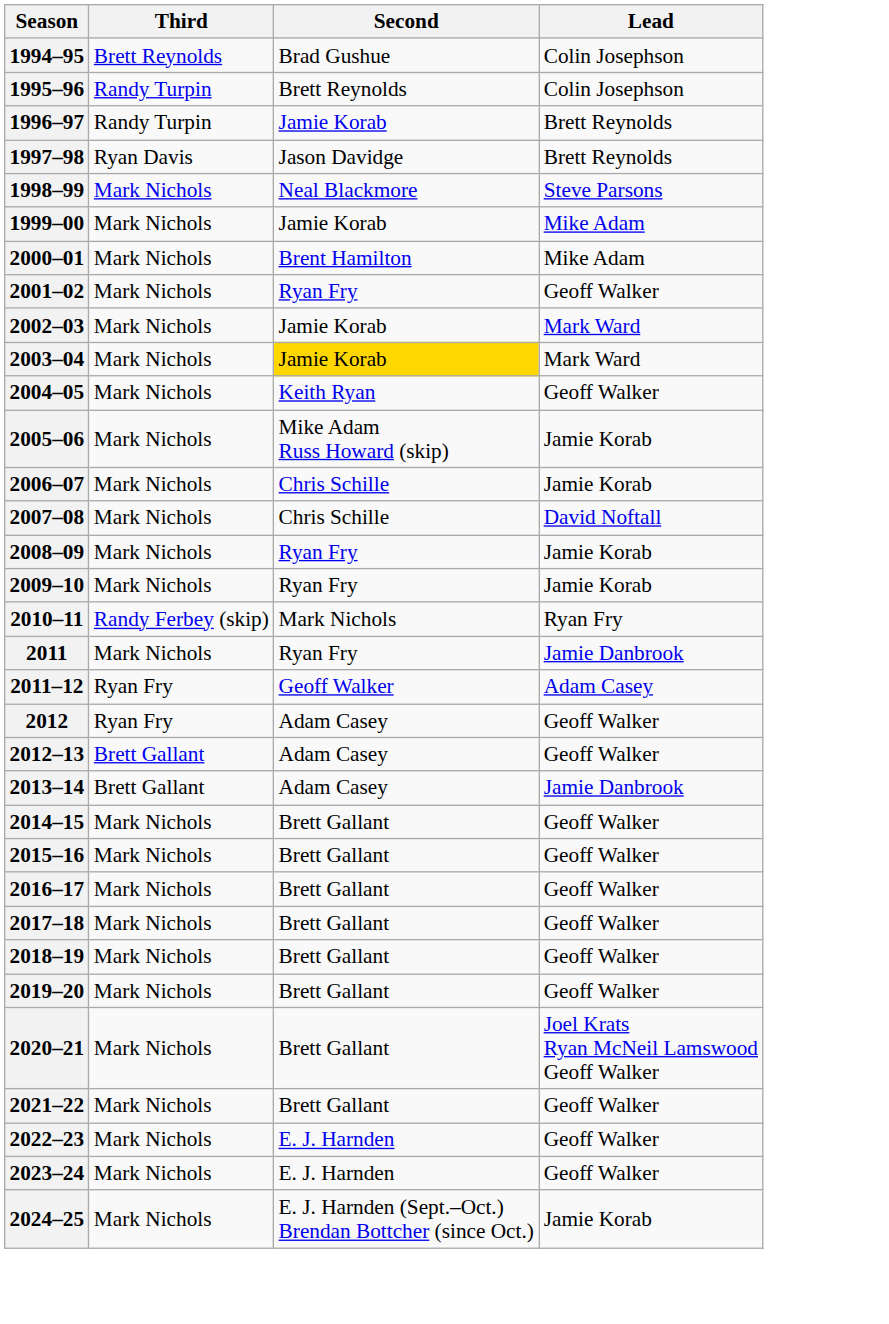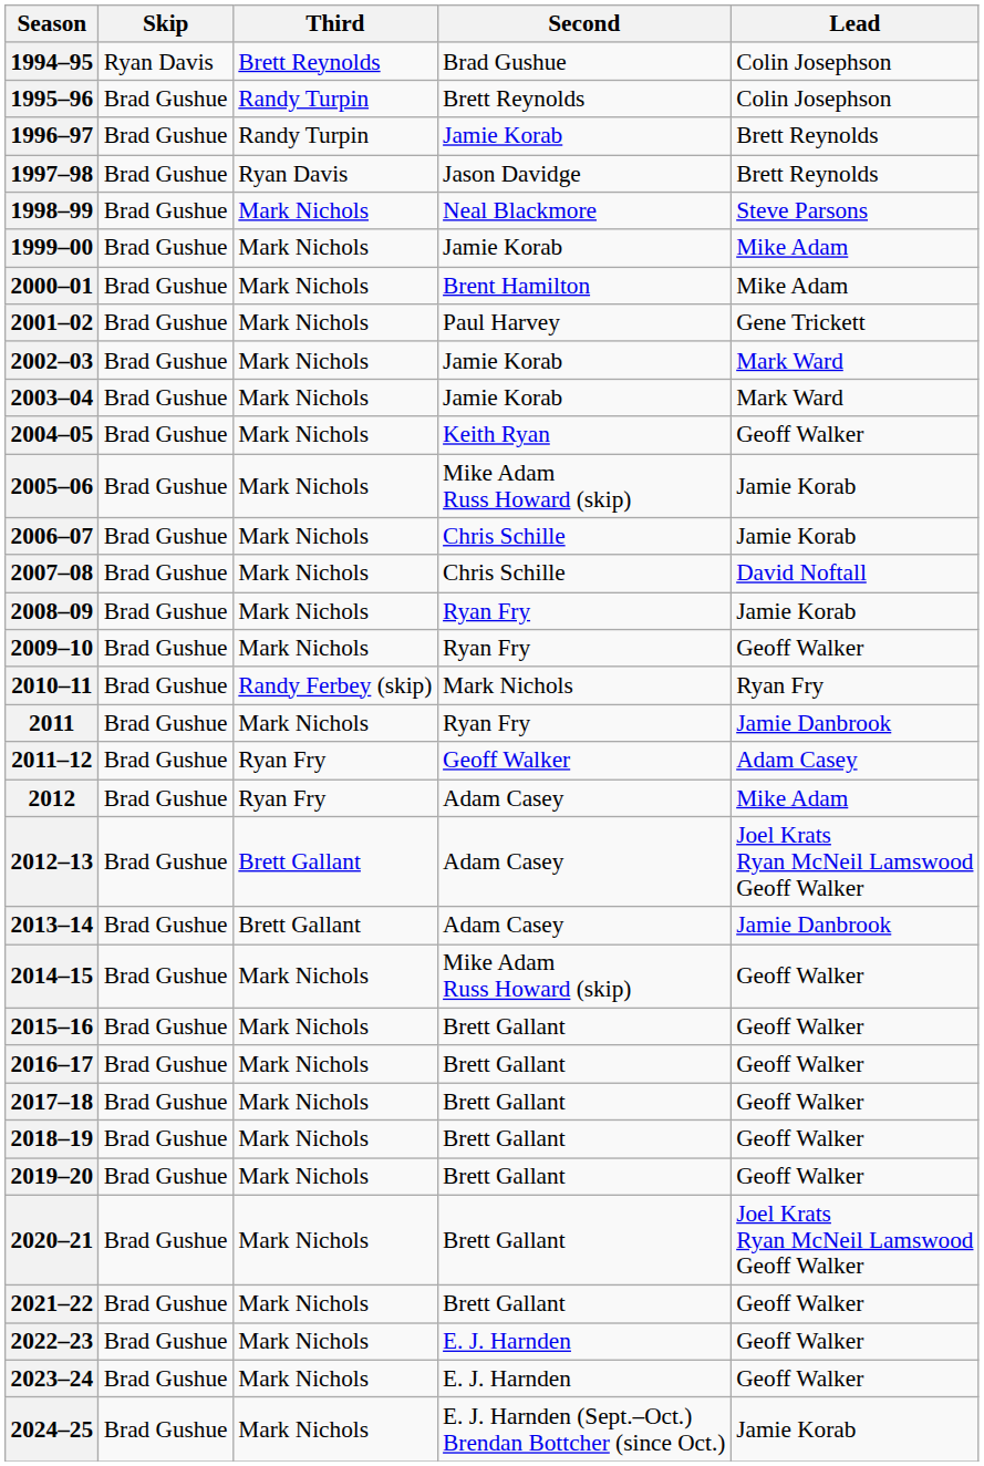 <table class="wikitable">
 <tr>
 <th scope="col">Season</th>
+<th scope="col">Skip</th>
 <th scope="col">Third</th>
 <th scope="col">Second</th>
 <th scope="col">Lead</th>
 </tr>
 <tr>
 <th scope="row">1994–95</th>
+<td>Ryan Davis</td>
 <td><a href='#'>Brett Reynolds</a></td>
 <td>Brad Gushue</td>
 <td>Colin Josephson</td>
 </tr>
 <tr>
 <th scope="row">1995–96</th>
+<td>Brad Gushue</td>
 <td><a href='#'>Randy Turpin</a></td>
 <td>Brett Reynolds</td>
 <td>Colin Josephson</td>
 </tr>
 <tr>
 <th scope="row">1996–97</th>
+<td>Brad Gushue</td>
 <td>Randy Turpin</td>
 <td><a href='#'>Jamie Korab</a></td>
 <td>Brett Reynolds</td>
 </tr>
 <tr>
 <th scope="row">1997–98</th>
+<td>Brad Gushue</td>
 <td>Ryan Davis</td>
 <td>Jason Davidge</td>
 <td>Brett Reynolds</td>
 </tr>
 <tr>
 <th scope="row">1998–99</th>
+<td>Brad Gushue</td>
 <td><a href='#'>Mark Nichols</a></td>
 <td><a href='#'>Neal Blackmore</a></td>
 <td><a href='#'>Steve Parsons</a></td>
 </tr>
 <tr>
 <th scope="row">1999–00</th>
+<td>Brad Gushue</td>
 <td>Mark Nichols</td>
 <td>Jamie Korab</td>
 <td><a href='#'>Mike Adam</a></td>
 </tr>
 <tr>
 <th scope="row">2000–01</th>
+<td>Brad Gushue</td>
 <td>Mark Nichols</td>
 <td><a href='#'>Brent Hamilton</a></td>
 <td>Mike Adam</td>
 </tr>
 <tr>
 <th scope="row">2001–02</th>
+<td>Brad Gushue</td>
 <td>Mark Nichols</td>
-<td><a href='#'>Ryan Fry</a></td>
-<td>Geoff Walker</td>
+<td>Paul Harvey</td>
+<td>Gene Trickett</td>
 </tr>
 <tr>
 <th scope="row">2002–03</th>
+<td>Brad Gushue</td>
 <td>Mark Nichols</td>
 <td>Jamie Korab</td>
 <td><a href='#'>Mark Ward</a></td>
 </tr>
 <tr>
 <th scope="row">2003–04</th>
+<td>Brad Gushue</td>
 <td>Mark Nichols</td>
-<td style="background: gold;">Jamie Korab</td>
+<td>Jamie Korab</td>
 <td>Mark Ward</td>
 </tr>
 <tr>
 <th scope="row">2004–05</th>
+<td>Brad Gushue</td>
 <td>Mark Nichols</td>
 <td><a href='#'>Keith Ryan</a></td>
 <td>Geoff Walker</td>
 </tr>
 <tr>
 <th scope="row">2005–06</th>
+<td>Brad Gushue</td>
 <td>Mark Nichols</td>
 <td>Mike Adam <br> <a href='#'>Russ Howard</a> (skip)</td>
 <td>Jamie Korab</td>
 </tr>
 <tr>
 <th scope="row">2006–07</th>
+<td>Brad Gushue</td>
 <td>Mark Nichols</td>
 <td><a href='#'>Chris Schille</a></td>
 <td>Jamie Korab</td>
 </tr>
 <tr>
 <th scope="row">2007–08</th>
+<td>Brad Gushue</td>
 <td>Mark Nichols</td>
 <td>Chris Schille</td>
 <td><a href='#'>David Noftall</a></td>
 </tr>
 <tr>
 <th scope="row">2008–09</th>
+<td>Brad Gushue</td>
 <td>Mark Nichols</td>
 <td><a href='#'>Ryan Fry</a></td>
 <td>Jamie Korab</td>
 </tr>
 <tr>
 <th scope="row">2009–10</th>
+<td>Brad Gushue</td>
 <td>Mark Nichols</td>
 <td>Ryan Fry</td>
-<td>Jamie Korab</td>
+<td>Geoff Walker</td>
 </tr>
 <tr>
 <th scope="row">2010–11</th>
+<td>Brad Gushue</td>
 <td><a href='#'>Randy Ferbey</a> (skip)</td>
 <td>Mark Nichols</td>
 <td>Ryan Fry</td>
 </tr>
 <tr>
 <th scope="row">2011</th>
+<td>Brad Gushue</td>
 <td>Mark Nichols</td>
 <td>Ryan Fry</td>
 <td><a href='#'>Jamie Danbrook</a></td>
 </tr>
 <tr>
 <th scope="row">2011–12</th>
+<td>Brad Gushue</td>
 <td>Ryan Fry</td>
 <td><a href='#'>Geoff Walker</a></td>
 <td><a href='#'>Adam Casey</a></td>
 </tr>
 <tr>
 <th scope="row">2012</th>
+<td>Brad Gushue</td>
 <td>Ryan Fry</td>
 <td>Adam Casey</td>
-<td>Geoff Walker</td>
+<td><a href='#'>Mike Adam</a></td>
 </tr>
 <tr>
 <th scope="row">2012–13</th>
+<td>Brad Gushue</td>
 <td><a href='#'>Brett Gallant</a></td>
 <td>Adam Casey</td>
-<td>Geoff Walker</td>
+<td><a href='#'>Joel Krats</a> <br> <a href='#'>Ryan McNeil Lamswood</a> <br> Geoff Walker</td>
 </tr>
 <tr>
 <th scope="row">2013–14</th>
+<td>Brad Gushue</td>
 <td>Brett Gallant</td>
 <td>Adam Casey</td>
 <td><a href='#'>Jamie Danbrook</a></td>
 </tr>
 <tr>
 <th scope="row">2014–15</th>
+<td>Brad Gushue</td>
 <td>Mark Nichols</td>
-<td>Brett Gallant</td>
+<td>Mike Adam <br> <a href='#'>Russ Howard</a> (skip)</td>
 <td>Geoff Walker</td>
 </tr>
 <tr>
 <th scope="row">2015–16</th>
+<td>Brad Gushue</td>
 <td>Mark Nichols</td>
 <td>Brett Gallant</td>
 <td>Geoff Walker</td>
 </tr>
 <tr>
 <th scope="row">2016–17</th>
+<td>Brad Gushue</td>
 <td>Mark Nichols</td>
 <td>Brett Gallant</td>
 <td>Geoff Walker</td>
 </tr>
 <tr>
 <th scope="row">2017–18</th>
+<td>Brad Gushue</td>
 <td>Mark Nichols</td>
 <td>Brett Gallant</td>
 <td>Geoff Walker</td>
 </tr>
 <tr>
 <th scope="row">2018–19</th>
+<td>Brad Gushue</td>
 <td>Mark Nichols</td>
 <td>Brett Gallant</td>
 <td>Geoff Walker</td>
 </tr>
 <tr>
 <th scope="row">2019–20</th>
+<td>Brad Gushue</td>
 <td>Mark Nichols</td>
 <td>Brett Gallant</td>
 <td>Geoff Walker</td>
 </tr>
 <tr>
 <th scope="row">2020–21</th>
+<td>Brad Gushue</td>
 <td>Mark Nichols</td>
 <td>Brett Gallant</td>
 <td><a href='#'>Joel Krats</a> <br> <a href='#'>Ryan McNeil Lamswood</a> <br> Geoff Walker</td>
 </tr>
 <tr>
 <th scope="row">2021–22</th>
+<td>Brad Gushue</td>
 <td>Mark Nichols</td>
 <td>Brett Gallant</td>
 <td>Geoff Walker</td>
 </tr>
 <tr>
 <th scope="row">2022–23</th>
+<td>Brad Gushue</td>
 <td>Mark Nichols</td>
 <td><a href='#'>E. J. Harnden</a></td>
 <td>Geoff Walker</td>
 </tr>
 <tr>
 <th scope="row">2023–24</th>
+<td>Brad Gushue</td>
 <td>Mark Nichols</td>
 <td>E. J. Harnden</td>
 <td>Geoff Walker</td>
 </tr>
 <tr>
 <th scope="row">2024–25</th>
+<td>Brad Gushue</td>
 <td>Mark Nichols</td>
 <td>E. J. Harnden (Sept.–Oct.) <br> <a href='#'>Brendan Bottcher</a> (since Oct.)</td>
 <td>Jamie Korab</td>
 </tr>
 </table>
